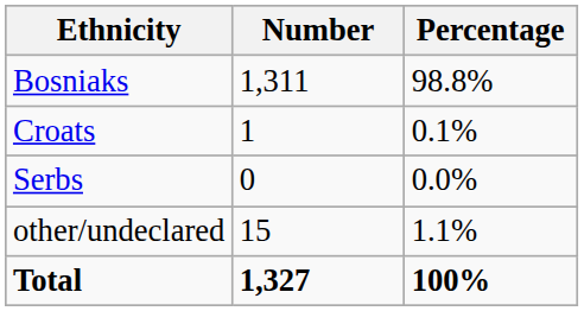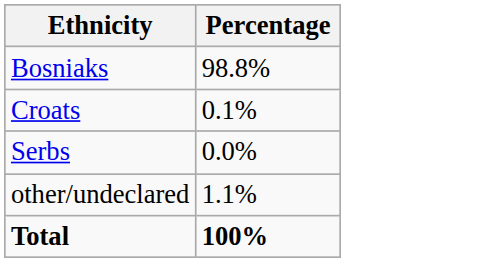 <table class="wikitable">
 <tr>
 <th width="100px">Ethnicity</th>
-<th width="80px">Number</th>
 <th width="80px">Percentage</th>
 </tr>
 <tr>
 <td><a href='#'>Bosniaks</a></td>
-<td>1,311</td>
 <td>98.8%</td>
 </tr>
 <tr>
 <td><a href='#'>Croats</a></td>
-<td>1</td>
 <td>0.1%</td>
 </tr>
 <tr>
 <td><a href='#'>Serbs</a></td>
-<td>0</td>
 <td>0.0%</td>
 </tr>
 <tr>
 <td>other/undeclared</td>
-<td>15</td>
 <td>1.1%</td>
 </tr>
 <tr>
 <td><strong>Total</strong></td>
-<td><strong>1,327</strong></td>
 <td><strong>100%</strong></td>
 </tr>
 </table>
